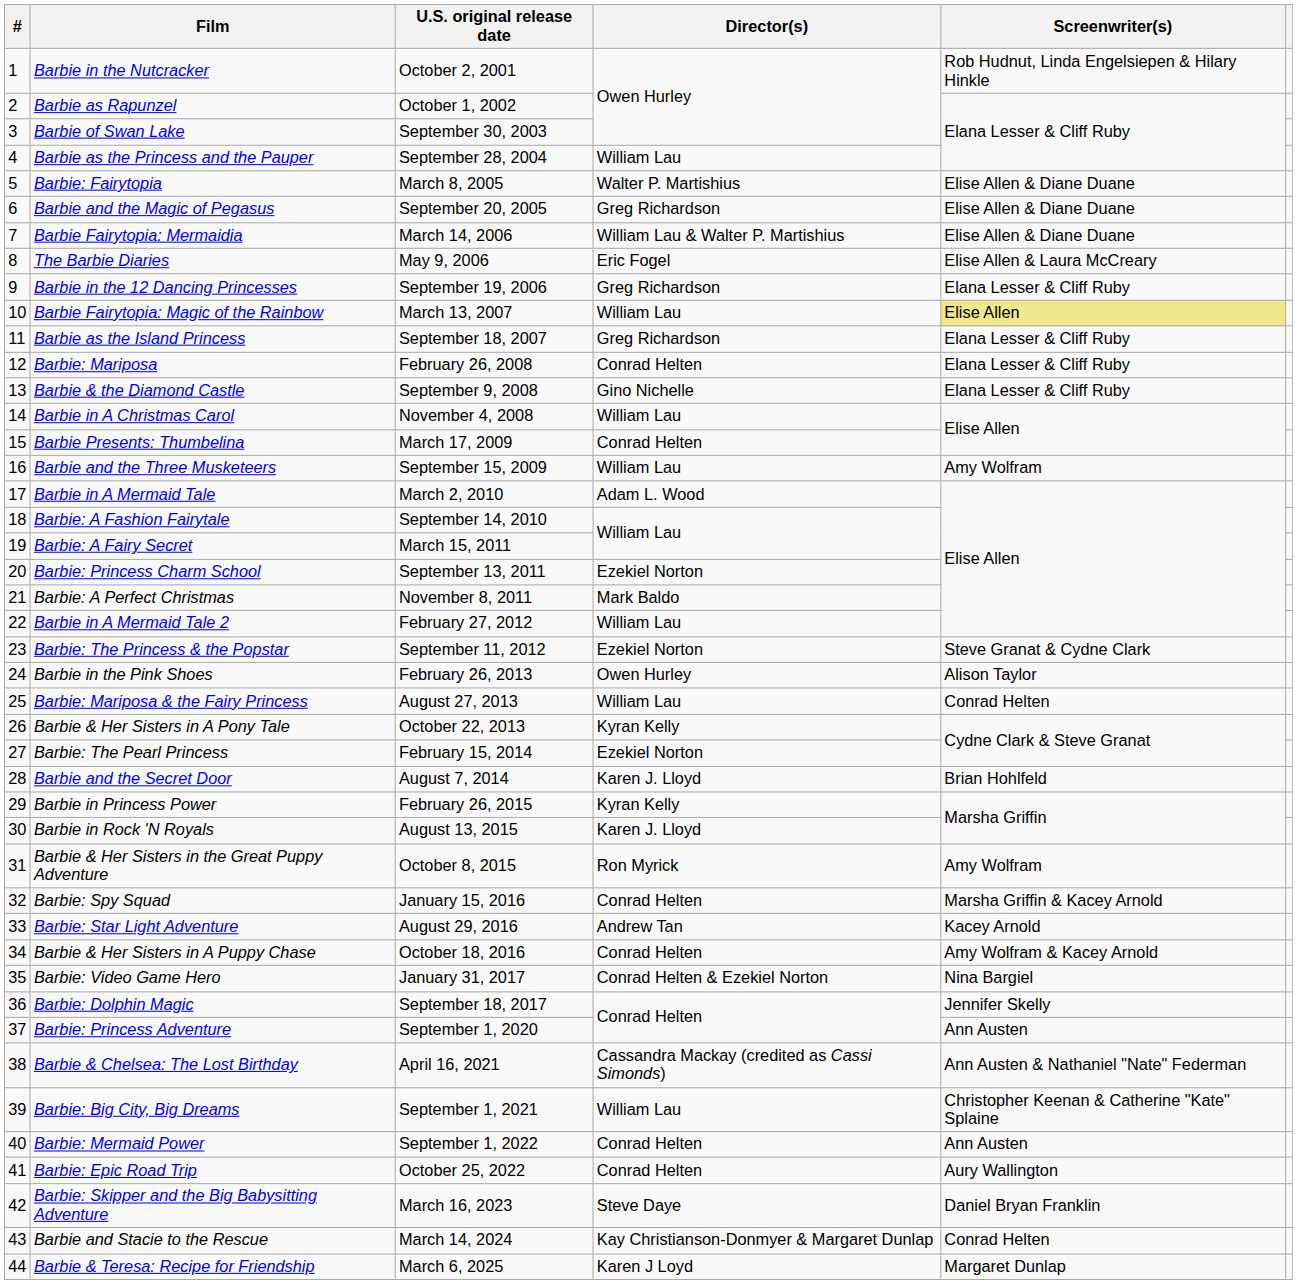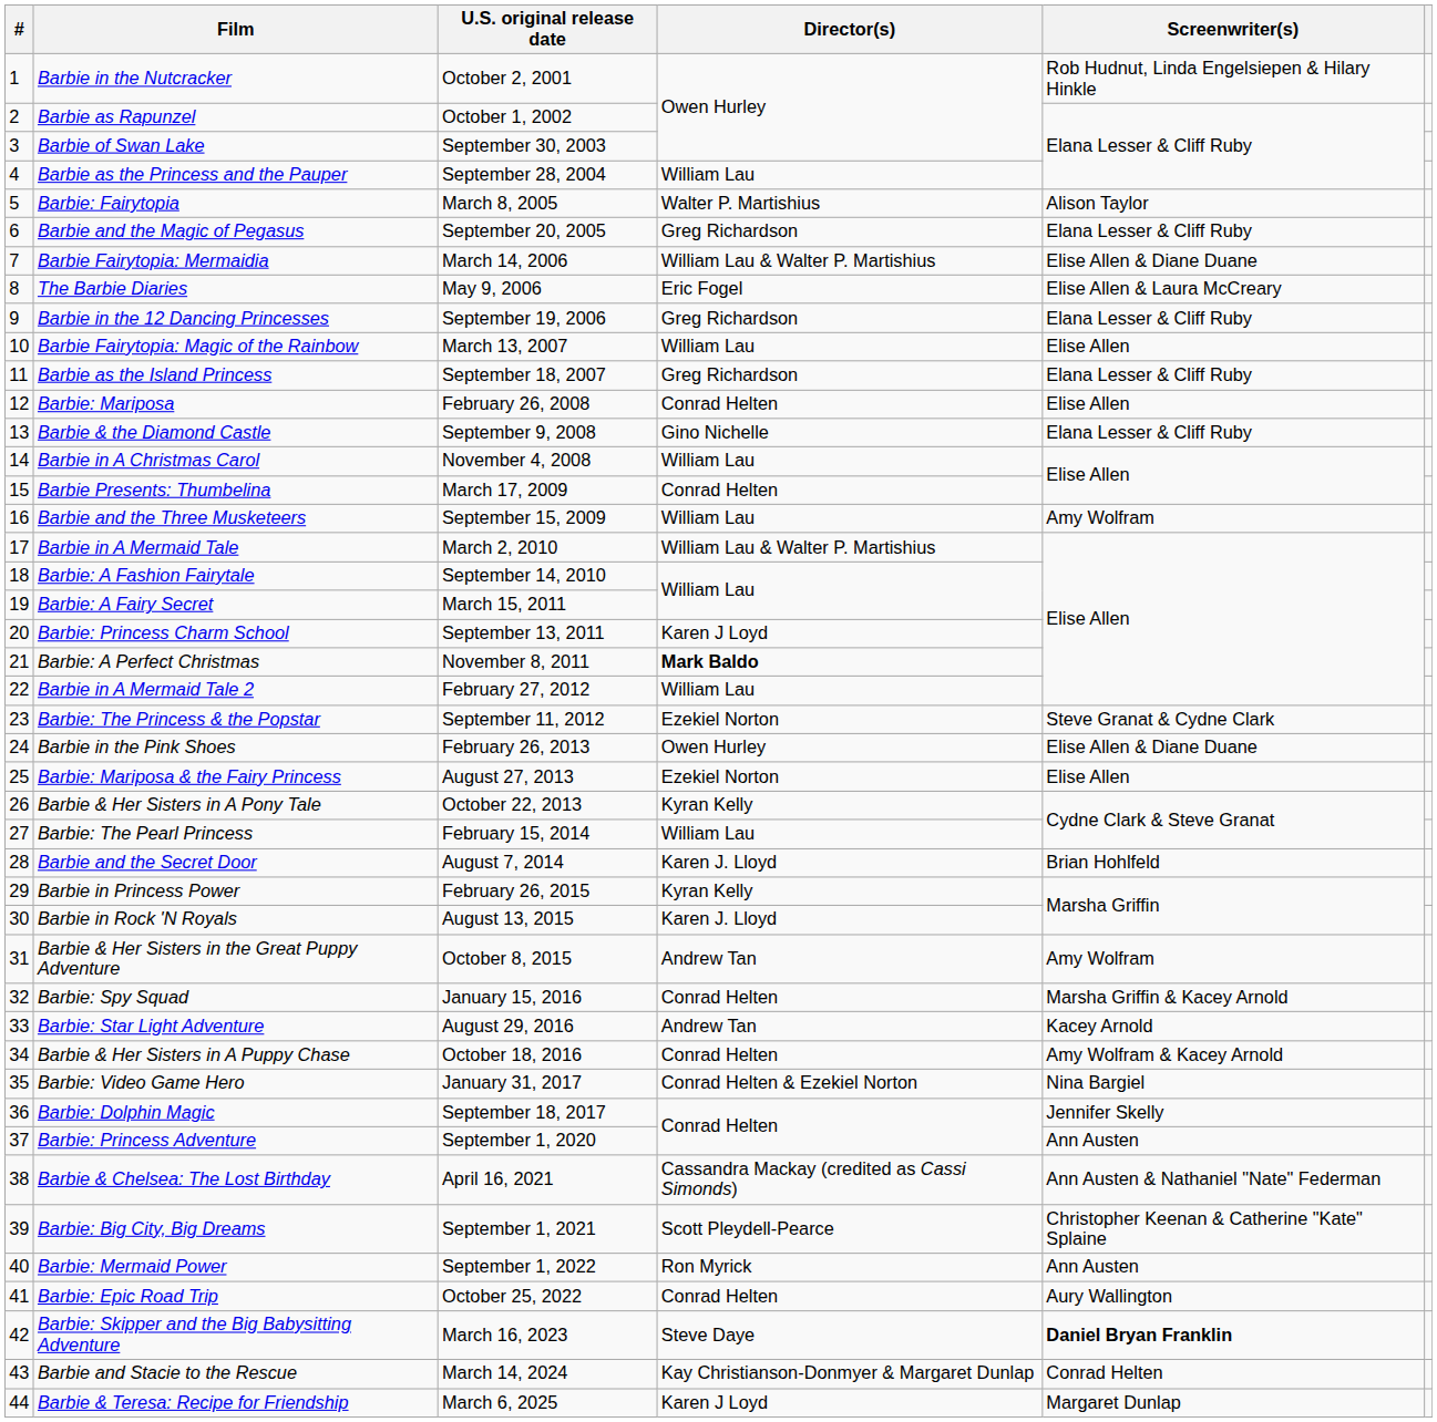 <table class="wikitable sortable" style="width:100%;">
 <tr>
 <th>#</th>
 <th>Film</th>
 <th>U.S. original release date</th>
 <th>Director(s)</th>
 <th>Screenwriter(s)</th>
 <th scope="col" class="unsortable"></th>
 </tr>
 <tr>
 <td>1</td>
 <td><em><a href='#'>Barbie in the Nutcracker</a></em></td>
 <td>October 2, 2001</td>
 <td rowspan="3">Owen Hurley</td>
 <td>Rob Hudnut, Linda Engelsiepen & Hilary Hinkle</td>
 <td></td>
 </tr>
 <tr>
 <td>2</td>
 <td><em><a href='#'>Barbie as Rapunzel</a></em></td>
 <td>October 1, 2002</td>
 <td rowspan="3">Elana Lesser & Cliff Ruby</td>
 <td></td>
 </tr>
 <tr>
 <td>3</td>
 <td><em><a href='#'>Barbie of Swan Lake</a></em></td>
 <td>September 30, 2003</td>
 <td></td>
 </tr>
 <tr>
 <td>4</td>
 <td><em><a href='#'>Barbie as the Princess and the Pauper</a></em></td>
 <td>September 28, 2004</td>
 <td>William Lau</td>
 <td></td>
 </tr>
 <tr>
 <td>5</td>
 <td><em><a href='#'>Barbie: Fairytopia</a></em></td>
 <td>March 8, 2005</td>
 <td>Walter P. Martishius</td>
-<td>Elise Allen & Diane Duane</td>
+<td>Alison Taylor</td>
 <td></td>
 </tr>
 <tr>
 <td>6</td>
 <td><em><a href='#'>Barbie and the Magic of Pegasus</a></em></td>
 <td>September 20, 2005</td>
 <td>Greg Richardson</td>
-<td>Elise Allen & Diane Duane</td>
+<td>Elana Lesser & Cliff Ruby</td>
 <td></td>
 </tr>
 <tr>
 <td>7</td>
 <td><a href='#'><em>Barbie Fairytopia: Mermaidia</em></a></td>
 <td>March 14, 2006</td>
 <td>William Lau & Walter P. Martishius</td>
 <td>Elise Allen & Diane Duane</td>
 <td></td>
 </tr>
 <tr>
 <td>8</td>
 <td><em><a href='#'>The Barbie Diaries</a></em></td>
 <td>May 9, 2006</td>
 <td>Eric Fogel</td>
 <td>Elise Allen & Laura McCreary</td>
 <td></td>
 </tr>
 <tr>
 <td>9</td>
 <td><em><a href='#'>Barbie in the 12 Dancing Princesses</a></em></td>
 <td>September 19, 2006</td>
 <td>Greg Richardson</td>
 <td>Elana Lesser & Cliff Ruby</td>
 <td></td>
 </tr>
 <tr>
 <td>10</td>
 <td><a href='#'><em>Barbie Fairytopia: Magic of the Rainbow</em></a></td>
 <td>March 13, 2007</td>
 <td>William Lau</td>
-<td style="background: khaki;">Elise Allen</td>
+<td>Elise Allen</td>
 <td></td>
 </tr>
 <tr>
 <td>11</td>
 <td><em><a href='#'>Barbie as the Island Princess</a></em></td>
 <td>September 18, 2007</td>
 <td>Greg Richardson</td>
 <td>Elana Lesser & Cliff Ruby</td>
 <td></td>
 </tr>
 <tr>
 <td>12</td>
 <td><em><a href='#'>Barbie: Mariposa</a></em></td>
 <td>February 26, 2008</td>
 <td>Conrad Helten</td>
-<td>Elana Lesser & Cliff Ruby</td>
+<td>Elise Allen</td>
 <td></td>
 </tr>
 <tr>
 <td>13</td>
 <td><em><a href='#'>Barbie & the Diamond Castle</a></em></td>
 <td>September 9, 2008</td>
 <td>Gino Nichelle</td>
 <td>Elana Lesser & Cliff Ruby</td>
 <td></td>
 </tr>
 <tr>
 <td>14</td>
 <td><em><a href='#'>Barbie in A Christmas Carol</a></em></td>
 <td>November 4, 2008</td>
 <td>William Lau</td>
 <td rowspan="2">Elise Allen</td>
 <td></td>
 </tr>
 <tr>
 <td>15</td>
 <td><em><a href='#'>Barbie Presents: Thumbelina</a></em></td>
 <td>March 17, 2009</td>
 <td>Conrad Helten</td>
 <td></td>
 </tr>
 <tr>
 <td>16</td>
 <td><em><a href='#'>Barbie and the Three Musketeers</a></em></td>
 <td>September 15, 2009</td>
 <td>William Lau</td>
 <td>Amy Wolfram</td>
 <td></td>
 </tr>
 <tr>
 <td>17</td>
 <td><em><a href='#'>Barbie in A Mermaid Tale</a></em></td>
 <td>March 2, 2010</td>
-<td>Adam L. Wood</td>
+<td>William Lau & Walter P. Martishius</td>
 <td rowspan="6">Elise Allen</td>
 <td></td>
 </tr>
 <tr>
 <td>18</td>
 <td><em><a href='#'>Barbie: A Fashion Fairytale</a></em></td>
 <td>September 14, 2010</td>
 <td rowspan="2">William Lau</td>
 <td></td>
 </tr>
 <tr>
 <td>19</td>
 <td><em><a href='#'>Barbie: A Fairy Secret</a></em></td>
 <td>March 15, 2011</td>
 <td></td>
 </tr>
 <tr>
 <td>20</td>
 <td><em><a href='#'>Barbie: Princess Charm School</a></em></td>
 <td>September 13, 2011</td>
-<td>Ezekiel Norton</td>
+<td>Karen J Loyd</td>
 <td></td>
 </tr>
 <tr>
 <td>21</td>
 <td><em>Barbie: A Perfect Christmas</em></td>
 <td>November 8, 2011</td>
-<td>Mark Baldo</td>
+<td><strong>Mark Baldo</strong></td>
 <td></td>
 </tr>
 <tr>
 <td>22</td>
 <td><em><a href='#'>Barbie in A Mermaid Tale 2</a></em></td>
 <td>February 27, 2012</td>
 <td>William Lau</td>
 <td></td>
 </tr>
 <tr>
 <td>23</td>
 <td><em><a href='#'>Barbie: The Princess & the Popstar</a></em></td>
 <td>September 11, 2012</td>
 <td>Ezekiel Norton</td>
 <td>Steve Granat & Cydne Clark</td>
 <td></td>
 </tr>
 <tr>
 <td>24</td>
 <td><em>Barbie in the Pink Shoes</em></td>
 <td>February 26, 2013</td>
 <td>Owen Hurley</td>
-<td>Alison Taylor</td>
+<td>Elise Allen & Diane Duane</td>
 <td></td>
 </tr>
 <tr>
 <td>25</td>
 <td><a href='#'><em>Barbie: Mariposa & the Fairy Princess</em></a></td>
 <td>August 27, 2013</td>
-<td>William Lau</td>
-<td>Conrad Helten</td>
+<td>Ezekiel Norton</td>
+<td>Elise Allen</td>
 <td></td>
 </tr>
 <tr>
 <td>26</td>
 <td><em>Barbie & Her Sisters in A Pony Tale</em></td>
 <td>October 22, 2013</td>
 <td>Kyran Kelly</td>
 <td rowspan="2">Cydne Clark & Steve Granat</td>
 <td></td>
 </tr>
 <tr>
 <td>27</td>
 <td><em>Barbie: The Pearl Princess</em></td>
 <td>February 15, 2014</td>
-<td>Ezekiel Norton</td>
+<td>William Lau</td>
 <td></td>
 </tr>
 <tr>
 <td>28</td>
 <td><em><a href='#'>Barbie and the Secret Door</a></em></td>
 <td>August 7, 2014</td>
 <td>Karen J. Lloyd</td>
 <td>Brian Hohlfeld</td>
 <td></td>
 </tr>
 <tr>
 <td>29</td>
 <td><em>Barbie in Princess Power</em></td>
 <td>February 26, 2015</td>
 <td>Kyran Kelly</td>
 <td rowspan="2">Marsha Griffin</td>
 <td></td>
 </tr>
 <tr>
 <td>30</td>
 <td><em>Barbie in Rock 'N Royals</em></td>
 <td>August 13, 2015</td>
 <td>Karen J. Lloyd</td>
 <td></td>
 </tr>
 <tr>
 <td>31</td>
 <td><em>Barbie & Her Sisters in the Great Puppy Adventure</em></td>
 <td>October 8, 2015</td>
-<td>Ron Myrick</td>
+<td>Andrew Tan</td>
 <td>Amy Wolfram</td>
 <td></td>
 </tr>
 <tr>
 <td>32</td>
 <td><em>Barbie: Spy Squad</em></td>
 <td>January 15, 2016</td>
 <td>Conrad Helten</td>
 <td>Marsha Griffin & Kacey Arnold</td>
 <td></td>
 </tr>
 <tr>
 <td>33</td>
 <td><em><a href='#'>Barbie: Star Light Adventure</a></em></td>
 <td>August 29, 2016</td>
 <td>Andrew Tan</td>
 <td>Kacey Arnold</td>
 <td></td>
 </tr>
 <tr>
 <td>34</td>
 <td><em>Barbie & Her Sisters in A Puppy Chase</em></td>
 <td>October 18, 2016</td>
 <td>Conrad Helten</td>
 <td>Amy Wolfram & Kacey Arnold</td>
 <td></td>
 </tr>
 <tr>
 <td>35</td>
 <td><em>Barbie: Video Game Hero</em></td>
 <td>January 31, 2017</td>
 <td>Conrad Helten & Ezekiel Norton</td>
 <td>Nina Bargiel</td>
 <td></td>
 </tr>
 <tr>
 <td>36</td>
 <td><em><a href='#'>Barbie: Dolphin Magic</a></em></td>
 <td>September 18, 2017</td>
 <td rowspan="2">Conrad Helten</td>
 <td>Jennifer Skelly</td>
 <td></td>
 </tr>
 <tr>
 <td>37</td>
 <td><em><a href='#'>Barbie: Princess Adventure</a></em></td>
 <td>September 1, 2020</td>
 <td>Ann Austen</td>
 <td></td>
 </tr>
 <tr>
 <td>38</td>
 <td><em><a href='#'>Barbie & Chelsea: The Lost Birthday</a></em></td>
 <td>April 16, 2021</td>
 <td>Cassandra Mackay (credited as <em>Cassi Simonds</em>)</td>
 <td>Ann Austen & Nathaniel "Nate" Federman</td>
 <td></td>
 </tr>
 <tr>
 <td>39</td>
 <td><em><a href='#'>Barbie: Big City, Big Dreams</a></em></td>
 <td>September 1, 2021</td>
-<td>William Lau</td>
+<td>Scott Pleydell-Pearce</td>
 <td>Christopher Keenan & Catherine "Kate" Splaine</td>
 <td></td>
 </tr>
 <tr>
 <td>40</td>
 <td><em><a href='#'>Barbie: Mermaid Power</a></em></td>
 <td>September 1, 2022</td>
-<td>Conrad Helten</td>
+<td>Ron Myrick</td>
 <td>Ann Austen</td>
 <td></td>
 </tr>
 <tr>
 <td>41</td>
 <td><em><a href='#'>Barbie: Epic Road Trip</a></em></td>
 <td>October 25, 2022</td>
 <td>Conrad Helten</td>
 <td>Aury Wallington</td>
 <td></td>
 </tr>
 <tr>
 <td>42</td>
 <td><em><a href='#'>Barbie: Skipper and the Big Babysitting Adventure</a></em></td>
 <td>March 16, 2023</td>
 <td>Steve Daye</td>
-<td>Daniel Bryan Franklin</td>
+<td><strong>Daniel Bryan Franklin</strong></td>
 <td></td>
 </tr>
 <tr>
 <td>43</td>
 <td><em>Barbie and Stacie to the Rescue</em></td>
 <td>March 14, 2024</td>
 <td>Kay Christianson-Donmyer & Margaret Dunlap</td>
 <td>Conrad Helten</td>
 <td></td>
 </tr>
 <tr>
 <td>44</td>
 <td><em><a href='#'>Barbie & Teresa: Recipe for Friendship</a></em></td>
 <td>March 6, 2025</td>
 <td>Karen J Loyd</td>
 <td>Margaret Dunlap</td>
 <td></td>
 </tr>
 </table>
